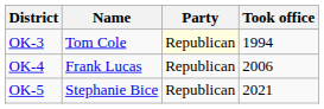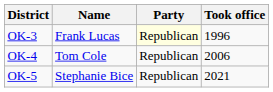 <table class="wikitable sortable">
 <tr>
 <th>District</th>
 <th>Name</th>
 <th>Party</th>
 <th>Took office</th>
 </tr>
 <tr>
 <td><a href='#'>OK-3</a></td>
-<td><a href='#'>Tom Cole</a></td>
+<td><a href='#'>Frank Lucas</a></td>
 <td style="background: lightyellow;">Republican</td>
-<td>1994</td>
+<td>1996</td>
 </tr>
 <tr>
 <td><a href='#'>OK-4</a></td>
-<td><a href='#'>Frank Lucas</a></td>
+<td><a href='#'>Tom Cole</a></td>
 <td>Republican</td>
 <td>2006</td>
 </tr>
 <tr>
 <td><a href='#'>OK-5</a></td>
 <td><a href='#'>Stephanie Bice</a></td>
 <td>Republican</td>
 <td>2021</td>
 </tr>
 </table>
